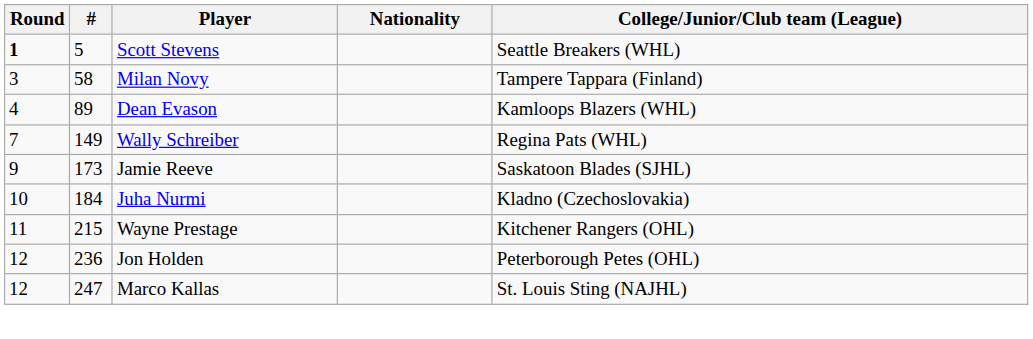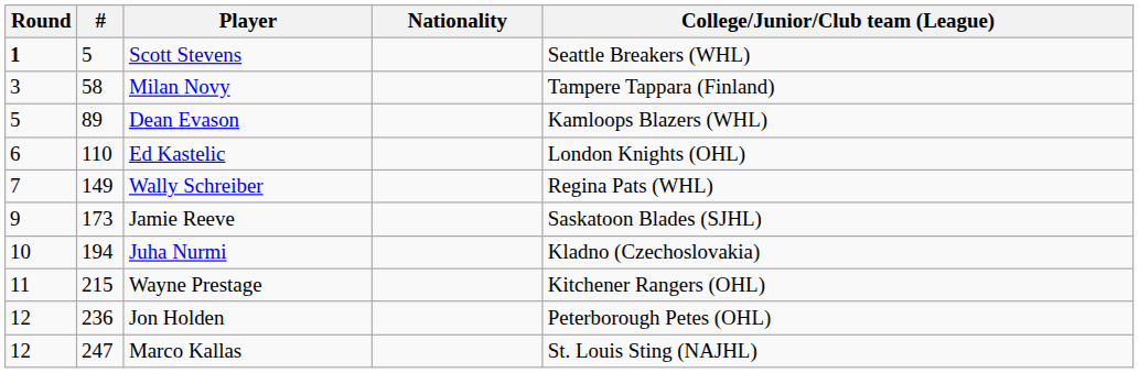 <table class="wikitable">
 <tr align="center">
 <th bgcolor="#DDDDFF" width="4.0%">Round</th>
 <th bgcolor="#DDDDFF" width="4.0%">#</th>
 <th bgcolor="#DDDDFF" width="21.0%">Player</th>
 <th bgcolor="#DDDDFF" width="14.5%">Nationality</th>
 <th bgcolor="#DDDDFF" width="50.0%">College/Junior/Club team (League)</th>
 </tr>
 <tr>
 <td><strong>1</strong></td>
 <td>5</td>
 <td><a href='#'>Scott Stevens</a></td>
 <td></td>
 <td>Seattle Breakers (WHL)</td>
 </tr>
 <tr>
 <td>3</td>
 <td>58</td>
 <td><a href='#'>Milan Novy</a></td>
 <td></td>
 <td>Tampere Tappara (Finland)</td>
 </tr>
 <tr>
-<td>4</td>
+<td>5</td>
 <td>89</td>
 <td><a href='#'>Dean Evason</a></td>
 <td></td>
 <td>Kamloops Blazers (WHL)</td>
+</tr>
+<tr>
+<td>6</td>
+<td>110</td>
+<td><a href='#'>Ed Kastelic</a></td>
+<td></td>
+<td>London Knights (OHL)</td>
 </tr>
 <tr>
 <td>7</td>
 <td>149</td>
 <td><a href='#'>Wally Schreiber</a></td>
 <td></td>
 <td>Regina Pats (WHL)</td>
 </tr>
 <tr>
 <td>9</td>
 <td>173</td>
 <td>Jamie Reeve</td>
 <td></td>
 <td>Saskatoon Blades (SJHL)</td>
 </tr>
 <tr>
 <td>10</td>
-<td>184</td>
+<td>194</td>
 <td><a href='#'>Juha Nurmi</a></td>
 <td></td>
 <td>Kladno (Czechoslovakia)</td>
 </tr>
 <tr>
 <td>11</td>
 <td>215</td>
 <td>Wayne Prestage</td>
 <td></td>
 <td>Kitchener Rangers (OHL)</td>
 </tr>
 <tr>
 <td>12</td>
 <td>236</td>
 <td>Jon Holden</td>
 <td></td>
 <td>Peterborough Petes (OHL)</td>
 </tr>
 <tr>
 <td>12</td>
 <td>247</td>
 <td>Marco Kallas</td>
 <td></td>
 <td>St. Louis Sting (NAJHL)</td>
 </tr>
 </table>
